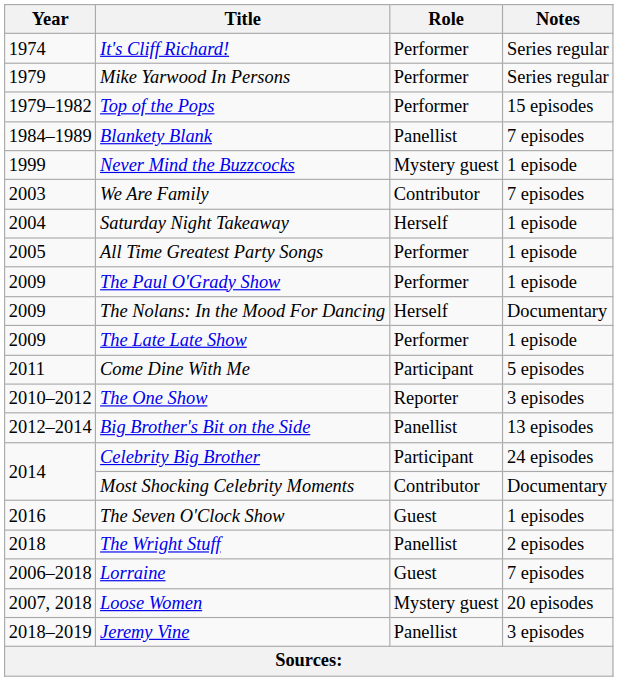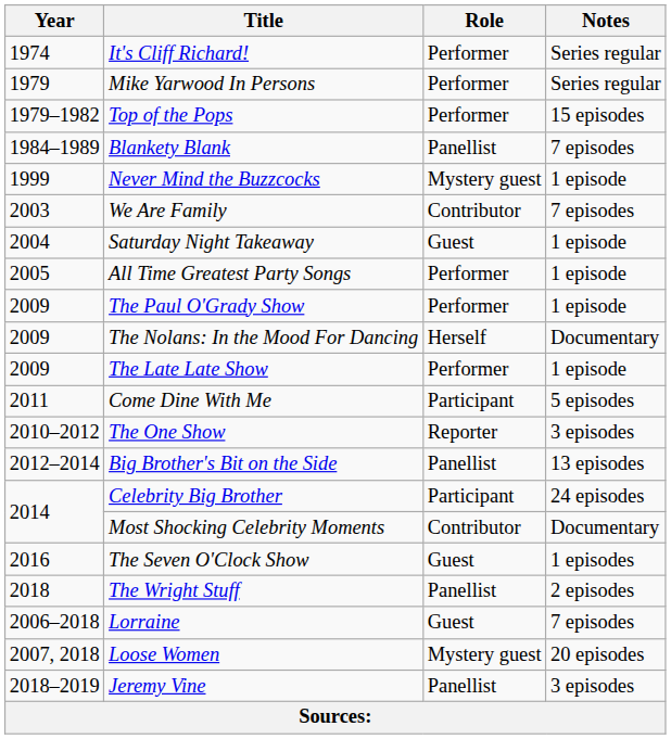 <table class="wikitable">
 <tr>
 <th>Year</th>
 <th>Title</th>
 <th>Role</th>
 <th>Notes</th>
 </tr>
 <tr>
 <td>1974</td>
 <td><em><a href='#'>It's Cliff Richard!</a></em></td>
 <td>Performer</td>
 <td>Series regular</td>
 </tr>
 <tr>
 <td>1979</td>
 <td><em>Mike Yarwood In Persons</em></td>
 <td>Performer</td>
 <td>Series regular</td>
 </tr>
 <tr>
 <td>1979–1982</td>
 <td><em><a href='#'>Top of the Pops</a></em></td>
 <td>Performer</td>
 <td>15 episodes</td>
 </tr>
 <tr>
 <td>1984–1989</td>
 <td><em><a href='#'>Blankety Blank</a></em></td>
 <td>Panellist</td>
 <td>7 episodes</td>
 </tr>
 <tr>
 <td>1999</td>
 <td><em><a href='#'>Never Mind the Buzzcocks</a></em></td>
 <td>Mystery guest</td>
 <td>1 episode</td>
 </tr>
 <tr>
 <td>2003</td>
 <td><em>We Are Family</em></td>
 <td>Contributor</td>
 <td>7 episodes</td>
 </tr>
 <tr>
 <td>2004</td>
 <td><em>Saturday Night Takeaway</em></td>
-<td>Herself</td>
+<td>Guest</td>
 <td>1 episode</td>
 </tr>
 <tr>
 <td>2005</td>
 <td><em>All Time Greatest Party Songs</em></td>
 <td>Performer</td>
 <td>1 episode</td>
 </tr>
 <tr>
 <td>2009</td>
 <td><em><a href='#'>The Paul O'Grady Show</a></em></td>
 <td>Performer</td>
 <td>1 episode</td>
 </tr>
 <tr>
 <td>2009</td>
 <td><em>The Nolans: In the Mood For Dancing</em></td>
 <td>Herself</td>
 <td>Documentary</td>
 </tr>
 <tr>
 <td>2009</td>
 <td><em><a href='#'>The Late Late Show</a></em></td>
 <td>Performer</td>
 <td>1 episode</td>
 </tr>
 <tr>
 <td>2011</td>
 <td><em>Come Dine With Me</em></td>
 <td>Participant</td>
 <td>5 episodes</td>
 </tr>
 <tr>
 <td>2010–2012</td>
 <td><em><a href='#'>The One Show</a></em></td>
 <td>Reporter</td>
 <td>3 episodes</td>
 </tr>
 <tr>
 <td>2012–2014</td>
 <td><em><a href='#'>Big Brother's Bit on the Side</a></em></td>
 <td>Panellist</td>
 <td>13 episodes</td>
 </tr>
 <tr>
 <td rowspan=2>2014</td>
 <td><em><a href='#'>Celebrity Big Brother</a></em></td>
 <td>Participant</td>
 <td>24 episodes</td>
 </tr>
 <tr>
 <td><em>Most Shocking Celebrity Moments</em></td>
 <td>Contributor</td>
 <td>Documentary</td>
 </tr>
 <tr>
 <td>2016</td>
 <td><em>The Seven O'Clock Show</em></td>
 <td>Guest</td>
 <td>1 episodes</td>
 </tr>
 <tr>
 <td>2018</td>
 <td><em><a href='#'>The Wright Stuff</a></em></td>
 <td>Panellist</td>
 <td>2 episodes</td>
 </tr>
 <tr>
 <td>2006–2018</td>
 <td><em><a href='#'>Lorraine</a></em></td>
 <td>Guest</td>
 <td>7 episodes</td>
 </tr>
 <tr>
 <td>2007, 2018</td>
 <td><em><a href='#'>Loose Women</a></em></td>
 <td>Mystery guest</td>
 <td>20 episodes</td>
 </tr>
 <tr>
 <td>2018–2019</td>
 <td><em><a href='#'>Jeremy Vine</a></em></td>
 <td>Panellist</td>
 <td>3 episodes</td>
 </tr>
 <tr>
 <th colspan="4"><strong>Sources</strong>:</th>
 </tr>
 </table>
